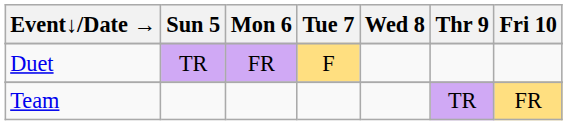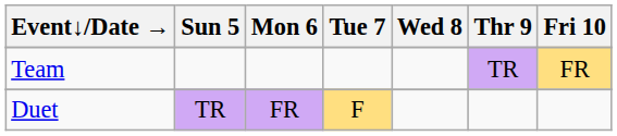 <table class="wikitable" style="margin:0.5em auto; font-size:90%; line-height:1.25em;">
 <tr style="text-align:center;">
 <th>Event↓/Date →</th>
 <th>Sun 5</th>
 <th>Mon 6</th>
 <th>Tue 7</th>
 <th>Wed 8</th>
 <th>Thr 9</th>
 <th>Fri 10</th>
 </tr>
 <tr>
 </tr>
 <tr style="text-align:center;">
+<td style="text-align:left;"><a href='#'>Team</a></td>
+<td></td>
+<td></td>
+<td></td>
+<td></td>
+<td style="background-color:#D0A9F5;">TR</td>
+<td style="background-color:#FFDF80;">FR</td>
+</tr>
+<tr>
+</tr>
+<tr style="text-align:center;">
 <td style="text-align:left;"><a href='#'>Duet</a></td>
 <td style="background-color:#D0A9F5;">TR</td>
 <td style="background-color:#D0A9F5;">FR</td>
 <td style="background-color:#FFDF80;">F</td>
 <td></td>
 <td></td>
 <td></td>
 </tr>
-<tr>
-</tr>
-<tr style="text-align:center;">
-<td style="text-align:left;"><a href='#'>Team</a></td>
-<td></td>
-<td></td>
-<td></td>
-<td></td>
-<td style="background-color:#D0A9F5;">TR</td>
-<td style="background-color:#FFDF80;">FR</td>
-</tr>
 </table>
